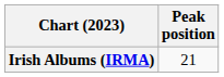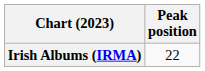 <table class="wikitable sortable plainrowheaders" style="text-align:center;">
 <tr>
 <th scope="col">Chart (2023)</th>
 <th scope="col">Peak<br>position</th>
 </tr>
 <tr>
 <th scope="row">Irish Albums (<a href='#'>IRMA</a>)</th>
-<td align="center">21</td>
+<td align="center">22</td>
 </tr>
 </table>
